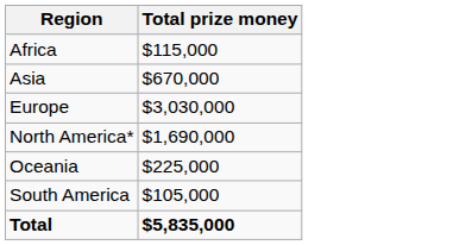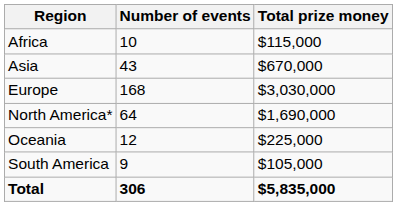 <table class="wikitable">
 <tr>
 <th>Region</th>
+<th>Number of events</th>
 <th>Total prize money</th>
 </tr>
 <tr>
 <td>Africa</td>
+<td>10</td>
 <td>$115,000</td>
 </tr>
 <tr>
 <td>Asia</td>
+<td>43</td>
 <td>$670,000</td>
 </tr>
 <tr>
 <td>Europe</td>
+<td>168</td>
 <td>$3,030,000</td>
 </tr>
 <tr>
 <td>North America*</td>
+<td>64</td>
 <td>$1,690,000</td>
 </tr>
 <tr>
 <td>Oceania</td>
+<td>12</td>
 <td>$225,000</td>
 </tr>
 <tr>
 <td>South America</td>
+<td>9</td>
 <td>$105,000</td>
 </tr>
 <tr>
 <td><strong>Total</strong></td>
+<td><strong>306</strong></td>
 <td><strong>$5,835,000</strong></td>
 </tr>
 </table>
